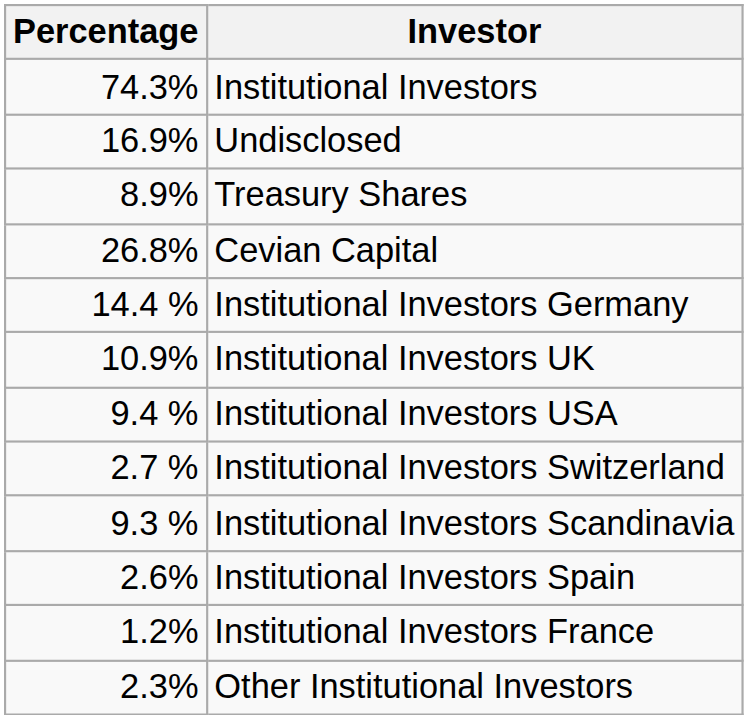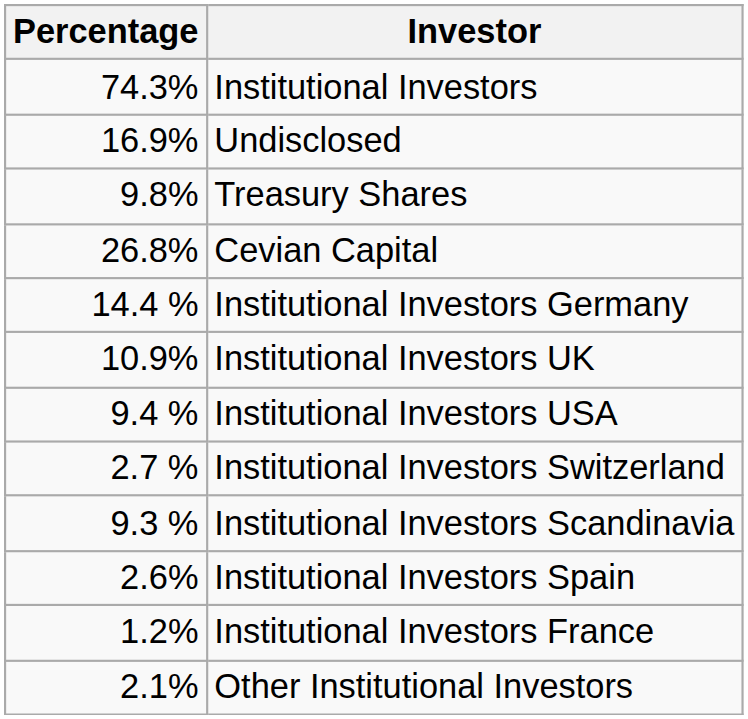 <table class="wikitable">
 <tr>
 <th>Percentage</th>
 <th>Investor</th>
 </tr>
 <tr>
 <td align="right">74.3%</td>
 <td>Institutional Investors</td>
 </tr>
 <tr>
 <td align="right">16.9%</td>
 <td>Undisclosed</td>
 </tr>
 <tr>
-<td align="right">8.9%</td>
+<td align="right">9.8%</td>
 <td>Treasury Shares</td>
 </tr>
 <tr>
 <td align="right">26.8%</td>
 <td>Cevian Capital</td>
 </tr>
 <tr>
 <td align="right">14.4 %</td>
 <td>Institutional Investors Germany</td>
 </tr>
 <tr>
 <td align="right">10.9%</td>
 <td>Institutional Investors UK</td>
 </tr>
 <tr>
 <td align="right">9.4 %</td>
 <td>Institutional Investors USA</td>
 </tr>
 <tr>
 <td align="right">2.7 %</td>
 <td>Institutional Investors Switzerland</td>
 </tr>
 <tr>
 <td align="right">9.3 %</td>
 <td>Institutional Investors Scandinavia</td>
 </tr>
 <tr>
 <td align="right">2.6%</td>
 <td>Institutional Investors Spain</td>
 </tr>
 <tr>
 <td align="right">1.2%</td>
 <td>Institutional Investors France</td>
 </tr>
 <tr>
-<td align="right">2.3%</td>
+<td align="right">2.1%</td>
 <td>Other Institutional Investors</td>
 </tr>
 </table>
